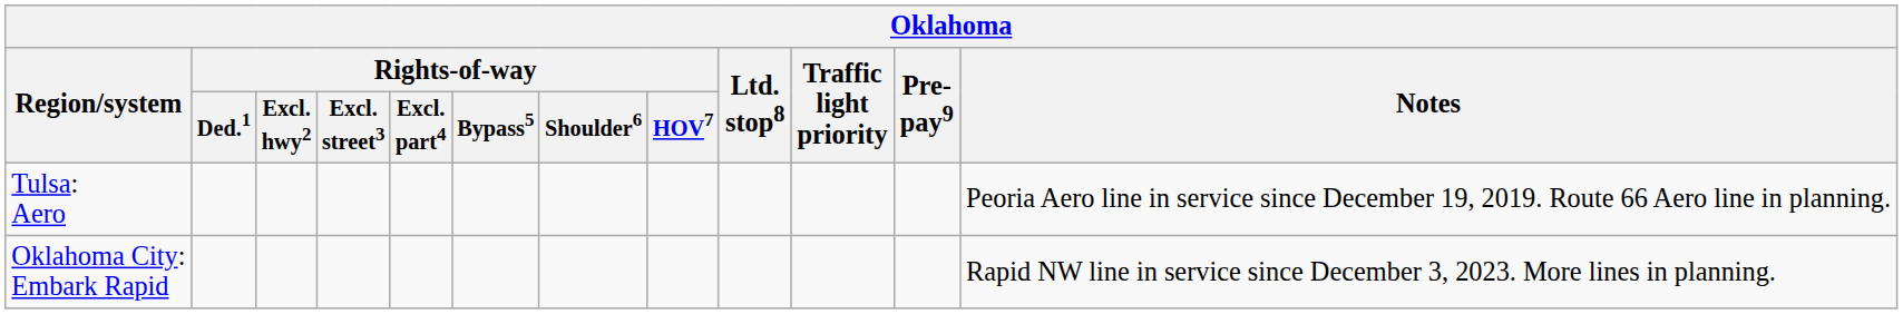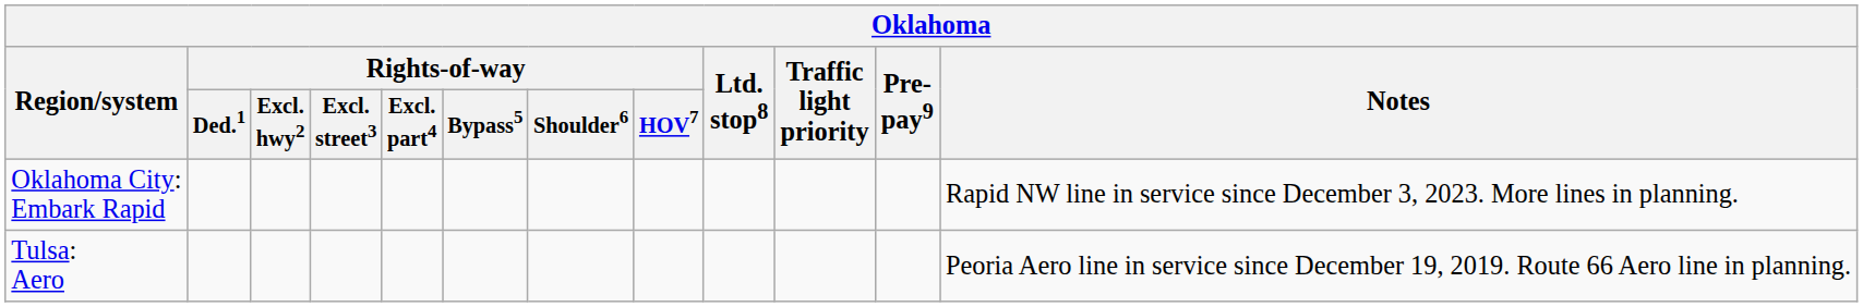 <table class="wikitable">
 <tr>
 <th colspan="12"><a href='#'>Oklahoma</a></th>
 </tr>
 <tr>
 <th rowspan="2">Region/system</th>
 <th colspan="7">Rights-of-way</th>
 <th rowspan="2">Ltd.<br>stop<sup>8</sup></th>
 <th rowspan="2">Traffic<br>light<br>priority</th>
 <th rowspan="2">Pre-<br>pay<sup>9</sup></th>
 <th rowspan="2">Notes</th>
 </tr>
 <tr style="font-size: smaller">
 <th>Ded.<sup>1</sup></th>
 <th>Excl.<br>hwy<sup>2</sup></th>
 <th>Excl.<br>street<sup>3</sup></th>
 <th>Excl.<br>part<sup>4</sup></th>
 <th>Bypass<sup>5</sup></th>
 <th>Shoulder<sup>6</sup></th>
 <th><a href='#'>HOV</a><sup>7</sup></th>
 </tr>
 <tr>
+<td><a href='#'>Oklahoma City</a>:<br><a href='#'>Embark Rapid</a></td>
+<td></td>
+<td></td>
+<td></td>
+<td></td>
+<td></td>
+<td></td>
+<td></td>
+<td></td>
+<td></td>
+<td></td>
+<td>Rapid NW line in service since December 3, 2023. More lines in planning.</td>
+</tr>
+<tr>
 <td><a href='#'>Tulsa</a>:<br><a href='#'>Aero</a></td>
 <td></td>
 <td></td>
 <td></td>
 <td></td>
 <td></td>
 <td></td>
 <td></td>
 <td></td>
 <td></td>
 <td></td>
 <td>Peoria Aero line in service since December 19, 2019. Route 66 Aero line in planning.</td>
 </tr>
-<tr>
-<td><a href='#'>Oklahoma City</a>:<br><a href='#'>Embark Rapid</a></td>
-<td></td>
-<td></td>
-<td></td>
-<td></td>
-<td></td>
-<td></td>
-<td></td>
-<td></td>
-<td></td>
-<td></td>
-<td>Rapid NW line in service since December 3, 2023. More lines in planning.</td>
-</tr>
 </table>
